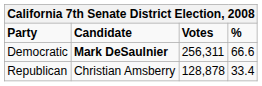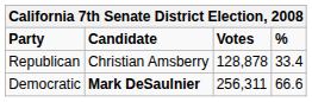 <table class="wikitable">
 <tr>
 <th colspan="4">California 7th Senate District Election, 2008</th>
 </tr>
 <tr>
 <td><strong>Party</strong></td>
 <td><strong>Candidate</strong></td>
 <td><strong>Votes</strong></td>
 <td><strong>%</strong></td>
 </tr>
 <tr>
+<td>Republican</td>
+<td>Christian Amsberry</td>
+<td>128,878</td>
+<td>33.4</td>
+</tr>
+<tr>
 <td>Democratic</td>
 <td><strong>Mark DeSaulnier</strong></td>
 <td>256,311</td>
 <td>66.6</td>
 </tr>
-<tr>
-<td>Republican</td>
-<td>Christian Amsberry</td>
-<td>128,878</td>
-<td>33.4</td>
-</tr>
 </table>
